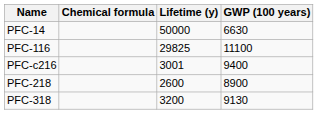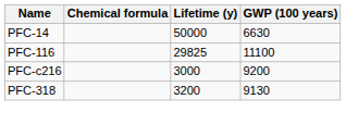 <table class="wikitable">
 <tr>
 <th>Name</th>
 <th>Chemical formula</th>
 <th>Lifetime (y)</th>
 <th>GWP (100 years)</th>
 </tr>
 <tr>
 <td>PFC-14</td>
 <td></td>
 <td>50000</td>
 <td>6630</td>
 </tr>
 <tr>
 <td>PFC-116</td>
 <td></td>
 <td>29825</td>
 <td>11100</td>
 </tr>
 <tr>
 <td>PFC-c216</td>
 <td></td>
-<td>3001</td>
-<td>9400</td>
-</tr>
-<tr>
-<td>PFC-218</td>
-<td></td>
-<td>2600</td>
-<td>8900</td>
+<td>3000</td>
+<td>9200</td>
 </tr>
 <tr>
 <td>PFC-318</td>
 <td></td>
 <td>3200</td>
 <td>9130</td>
 </tr>
 </table>
